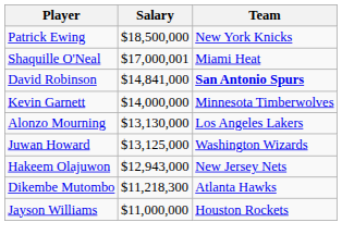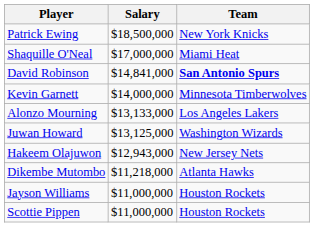 <table class="wikitable">
 <tr>
 <th>Player</th>
 <th>Salary</th>
 <th>Team</th>
 </tr>
 <tr>
 <td><a href='#'>Patrick Ewing</a></td>
 <td>$18,500,000</td>
 <td><a href='#'>New York Knicks</a></td>
 </tr>
 <tr>
 <td><a href='#'>Shaquille O'Neal</a></td>
-<td>$17,000,001</td>
+<td>$17,000,000</td>
 <td><a href='#'>Miami Heat</a></td>
 </tr>
 <tr>
 <td><a href='#'>David Robinson</a></td>
 <td>$14,841,000</td>
 <td><strong><a href='#'>San Antonio Spurs</a></strong></td>
 </tr>
 <tr>
 <td><a href='#'>Kevin Garnett</a></td>
 <td>$14,000,000</td>
 <td><a href='#'>Minnesota Timberwolves</a></td>
 </tr>
 <tr>
 <td><a href='#'>Alonzo Mourning</a></td>
-<td>$13,130,000</td>
+<td>$13,133,000</td>
 <td><a href='#'>Los Angeles Lakers</a></td>
 </tr>
 <tr>
 <td><a href='#'>Juwan Howard</a></td>
 <td>$13,125,000</td>
 <td><a href='#'>Washington Wizards</a></td>
 </tr>
 <tr>
 <td><a href='#'>Hakeem Olajuwon</a></td>
 <td>$12,943,000</td>
 <td><a href='#'>New Jersey Nets</a></td>
 </tr>
 <tr>
 <td><a href='#'>Dikembe Mutombo</a></td>
-<td>$11,218,300</td>
+<td>$11,218,000</td>
 <td><a href='#'>Atlanta Hawks</a></td>
 </tr>
 <tr>
 <td><a href='#'>Jayson Williams</a></td>
 <td>$11,000,000</td>
 <td><a href='#'>Houston Rockets</a></td>
 </tr>
+<tr>
+<td><a href='#'>Scottie Pippen</a></td>
+<td>$11,000,000</td>
+<td><a href='#'>Houston Rockets</a></td>
+</tr>
 </table>
